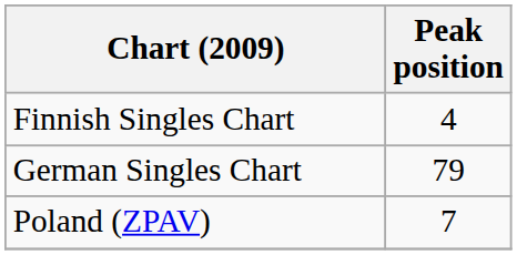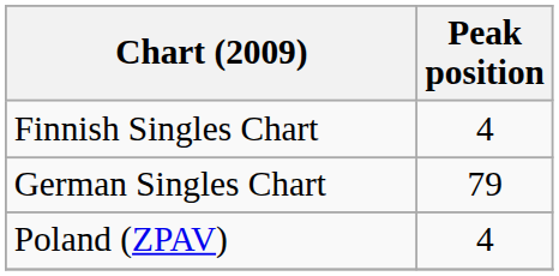 <table class="wikitable">
 <tr>
 <th align="left" width="180">Chart (2009)</th>
 <th align="left">Peak<br>position</th>
 </tr>
 <tr>
 <td align="left">Finnish Singles Chart</td>
 <td align="center">4</td>
 </tr>
 <tr>
 <td align="left">German Singles Chart</td>
 <td align="center">79</td>
 </tr>
 <tr>
 <td>Poland (<a href='#'>ZPAV</a>)</td>
-<td style="text-align:center;">7</td>
+<td style="text-align:center;">4</td>
 </tr>
 <tr>
 </tr>
 </table>
